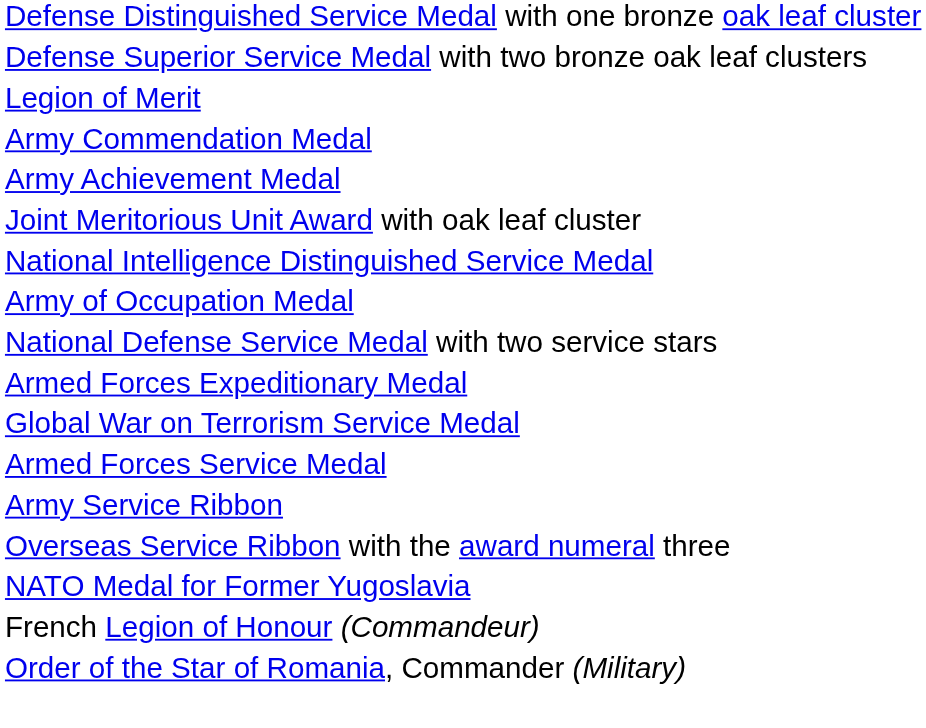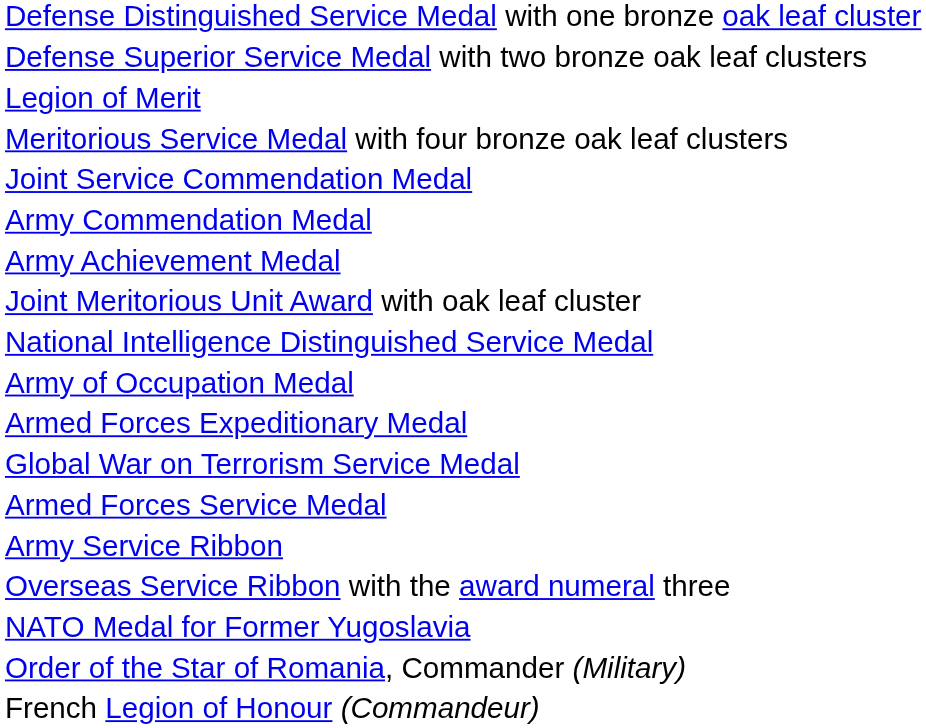 <table>
 <tr>
 <td></td>
 <td><a href='#'>Defense Distinguished Service Medal</a> with one bronze <a href='#'>oak leaf cluster</a></td>
 </tr>
 <tr>
 <td></td>
 <td><a href='#'>Defense Superior Service Medal</a> with two bronze oak leaf clusters</td>
 </tr>
 <tr>
 <td></td>
 <td><a href='#'>Legion of Merit</a></td>
+</tr>
+<tr>
+<td></td>
+<td><a href='#'>Meritorious Service Medal</a> with four bronze oak leaf clusters</td>
+</tr>
+<tr>
+<td></td>
+<td><a href='#'>Joint Service Commendation Medal</a></td>
 </tr>
 <tr>
 <td></td>
 <td><a href='#'>Army Commendation Medal</a></td>
 </tr>
 <tr>
 <td></td>
 <td><a href='#'>Army Achievement Medal</a></td>
 </tr>
 <tr>
 <td></td>
 <td><a href='#'>Joint Meritorious Unit Award</a> with oak leaf cluster</td>
 </tr>
 <tr>
 <td></td>
 <td><a href='#'>National Intelligence Distinguished Service Medal</a></td>
 </tr>
 <tr>
 <td></td>
 <td><a href='#'>Army of Occupation Medal</a></td>
-</tr>
-<tr>
-<td></td>
-<td><a href='#'>National Defense Service Medal</a> with two service stars</td>
 </tr>
 <tr>
 <td></td>
 <td><a href='#'>Armed Forces Expeditionary Medal</a></td>
 </tr>
 <tr>
 <td></td>
 <td><a href='#'>Global War on Terrorism Service Medal</a></td>
 </tr>
 <tr>
 <td></td>
 <td><a href='#'>Armed Forces Service Medal</a></td>
 </tr>
 <tr>
 <td></td>
 <td><a href='#'>Army Service Ribbon</a></td>
 </tr>
 <tr>
 <td><span></span></td>
 <td><a href='#'>Overseas Service Ribbon</a> with the <a href='#'>award numeral</a> three</td>
 </tr>
 <tr>
 <td></td>
 <td><a href='#'>NATO Medal for Former Yugoslavia</a></td>
 </tr>
 <tr>
 <td></td>
-<td>French <a href='#'>Legion of Honour</a> <em>(Commandeur)</em></td>
+<td><a href='#'>Order of the Star of Romania</a>, Commander <em>(Military)</em></td>
 </tr>
 <tr>
 <td></td>
-<td><a href='#'>Order of the Star of Romania</a>, Commander <em>(Military)</em></td>
+<td>French <a href='#'>Legion of Honour</a> <em>(Commandeur)</em></td>
 </tr>
 </table>
